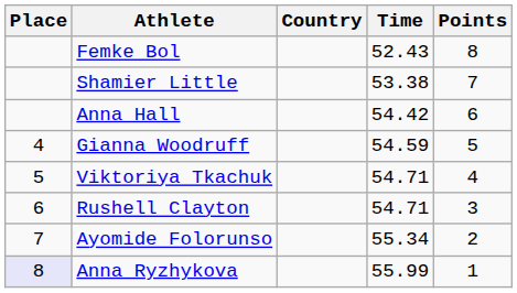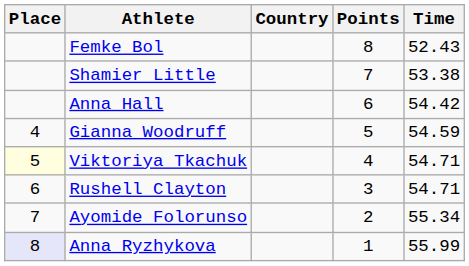 <table class="wikitable">
 <tr>
 <th>Place</th>
 <th>Athlete</th>
 <th>Country</th>
+<th>Points</th>
 <th>Time</th>
-<th>Points</th>
 </tr>
 <tr>
 <td align=center></td>
 <td><a href='#'>Femke Bol</a></td>
 <td></td>
+<td align=center>8</td>
 <td>52.43</td>
-<td align=center>8</td>
 </tr>
 <tr>
 <td align=center></td>
 <td><a href='#'>Shamier Little</a></td>
 <td></td>
+<td align=center>7</td>
 <td>53.38</td>
-<td align=center>7</td>
 </tr>
 <tr>
 <td align=center></td>
 <td><a href='#'>Anna Hall</a></td>
 <td></td>
+<td align=center>6</td>
 <td>54.42</td>
-<td align=center>6</td>
 </tr>
 <tr>
 <td align=center>4</td>
 <td><a href='#'>Gianna Woodruff</a></td>
 <td></td>
+<td align=center>5</td>
 <td>54.59</td>
-<td align=center>5</td>
 </tr>
 <tr>
-<td align=center>5</td>
+<td align=center style="background: lightyellow;">5</td>
 <td><a href='#'>Viktoriya Tkachuk</a></td>
 <td></td>
+<td align=center>4</td>
 <td>54.71</td>
-<td align=center>4</td>
 </tr>
 <tr>
 <td align=center>6</td>
 <td><a href='#'>Rushell Clayton</a></td>
 <td></td>
+<td align=center>3</td>
 <td>54.71</td>
-<td align=center>3</td>
 </tr>
 <tr>
 <td align=center>7</td>
 <td><a href='#'>Ayomide Folorunso</a></td>
 <td></td>
+<td align=center>2</td>
 <td>55.34</td>
-<td align=center>2</td>
 </tr>
 <tr>
 <td align=center style="background: lavender;">8</td>
 <td><a href='#'>Anna Ryzhykova</a></td>
 <td></td>
+<td align=center>1</td>
 <td>55.99</td>
-<td align=center>1</td>
 </tr>
 </table>
